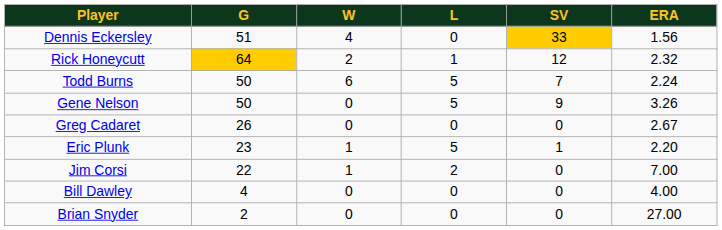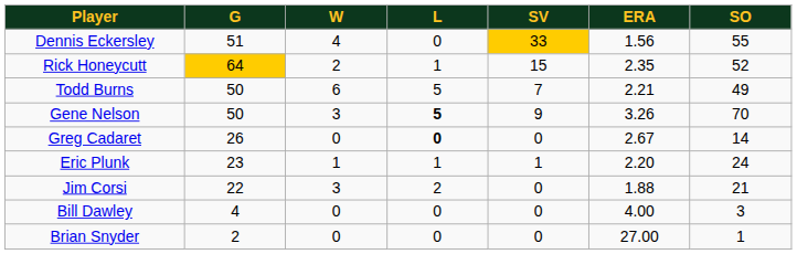 <table class="wikitable sortable">
 <tr>
 <th style="background:#0C371D;color:#ffc322;" width="16%">Player</th>
 <th style="background:#0C371D;color:#ffc322;" width="9%">G</th>
 <th style="background:#0C371D;color:#ffc322;" width="9%">W</th>
 <th style="background:#0C371D;color:#ffc322;" width="9%">L</th>
 <th style="background:#0C371D;color:#ffc322;" width="9%">SV</th>
 <th style="background:#0C371D;color:#ffc322;" width="9%">ERA</th>
+<th style="background:#0C371D;color:#ffc322;" width="9%">SO</th>
 </tr>
 <tr align="center">
 <td><a href='#'>Dennis Eckersley</a></td>
 <td>51</td>
 <td>4</td>
 <td>0</td>
 <td bgcolor="#FFCC00">33</td>
 <td>1.56</td>
+<td>55</td>
 </tr>
 <tr align="center">
 <td><a href='#'>Rick Honeycutt</a></td>
 <td bgcolor="#FFCC00">64</td>
 <td>2</td>
 <td>1</td>
-<td>12</td>
-<td>2.32</td>
+<td>15</td>
+<td>2.35</td>
+<td>52</td>
 </tr>
 <tr align=center>
 <td><a href='#'>Todd Burns</a></td>
 <td>50</td>
 <td>6</td>
 <td>5</td>
 <td>7</td>
-<td>2.24</td>
+<td>2.21</td>
+<td>49</td>
 </tr>
 <tr align="center">
 <td><a href='#'>Gene Nelson</a></td>
 <td>50</td>
-<td>0</td>
-<td>5</td>
+<td>3</td>
+<td><strong>5</strong></td>
 <td>9</td>
 <td>3.26</td>
+<td>70</td>
 </tr>
 <tr align=center>
 <td><a href='#'>Greg Cadaret</a></td>
 <td>26</td>
 <td>0</td>
-<td>0</td>
+<td><strong>0</strong></td>
 <td>0</td>
 <td>2.67</td>
+<td>14</td>
 </tr>
 <tr align="center">
 <td><a href='#'>Eric Plunk</a></td>
 <td>23</td>
 <td>1</td>
-<td>5</td>
+<td>1</td>
 <td>1</td>
 <td>2.20</td>
+<td>24</td>
 </tr>
 <tr align="center">
 <td><a href='#'>Jim Corsi</a></td>
 <td>22</td>
-<td>1</td>
+<td>3</td>
 <td>2</td>
 <td>0</td>
-<td>7.00</td>
+<td>1.88</td>
+<td>21</td>
 </tr>
 <tr align="center">
 <td><a href='#'>Bill Dawley</a></td>
 <td>4</td>
 <td>0</td>
 <td>0</td>
 <td>0</td>
 <td>4.00</td>
+<td>3</td>
 </tr>
 <tr align="center">
 <td><a href='#'>Brian Snyder</a></td>
 <td>2</td>
 <td>0</td>
 <td>0</td>
 <td>0</td>
 <td>27.00</td>
+<td>1</td>
 </tr>
 </table>
